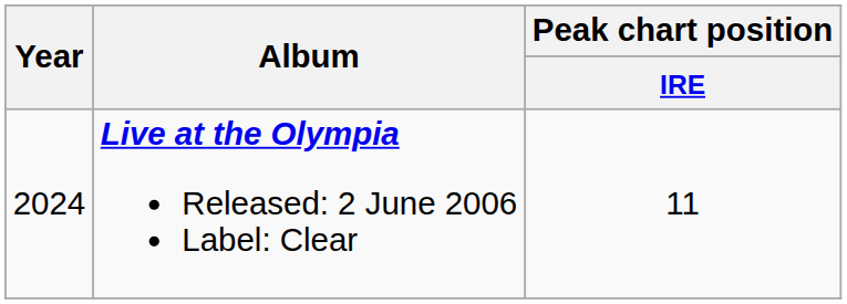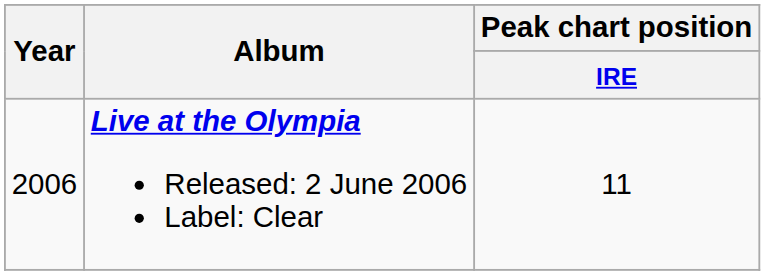 <table class="wikitable">
 <tr>
 <th rowspan=2>Year</th>
 <th rowspan=2>Album</th>
 <th>Peak chart position</th>
 </tr>
 <tr>
 <th><small><a href='#'>IRE</a></small> <br></th>
 </tr>
 <tr>
-<td align=center>2024</td>
+<td align=center>2006</td>
 <td><strong><em><a href='#'>Live at the Olympia</a></em></strong><br><ul><li>Released: 2 June 2006</li><li>Label: Clear</li></ul></td>
 <td align=center>11</td>
 </tr>
 </table>
